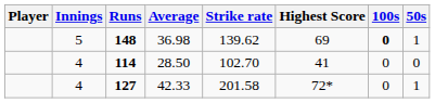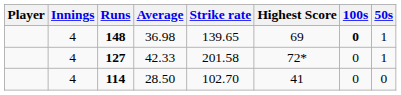 <table class="wikitable sortable" style="text-align: center">
 <tr>
 <th>Player</th>
 <th><a href='#'>Innings</a></th>
 <th><a href='#'>Runs</a></th>
 <th><a href='#'>Average</a></th>
 <th><a href='#'>Strike rate</a></th>
 <th>Highest Score</th>
 <th><a href='#'>100s</a></th>
 <th><a href='#'>50s</a></th>
 </tr>
 <tr>
 <td></td>
-<td>5</td>
+<td>4</td>
 <td><strong>148</strong></td>
 <td>36.98</td>
-<td>139.62</td>
+<td>139.65</td>
 <td>69</td>
 <td><strong>0</strong></td>
+<td>1</td>
+</tr>
+<tr>
+<td></td>
+<td>4</td>
+<td><strong>127</strong></td>
+<td>42.33</td>
+<td>201.58</td>
+<td>72*</td>
+<td>0</td>
 <td>1</td>
 </tr>
 <tr>
 <td></td>
 <td>4</td>
 <td><strong>114</strong></td>
 <td>28.50</td>
 <td>102.70</td>
 <td>41</td>
 <td>0</td>
 <td>0</td>
 </tr>
-<tr>
-<td></td>
-<td>4</td>
-<td><strong>127</strong></td>
-<td>42.33</td>
-<td>201.58</td>
-<td>72*</td>
-<td>0</td>
-<td>1</td>
-</tr>
 </table>
